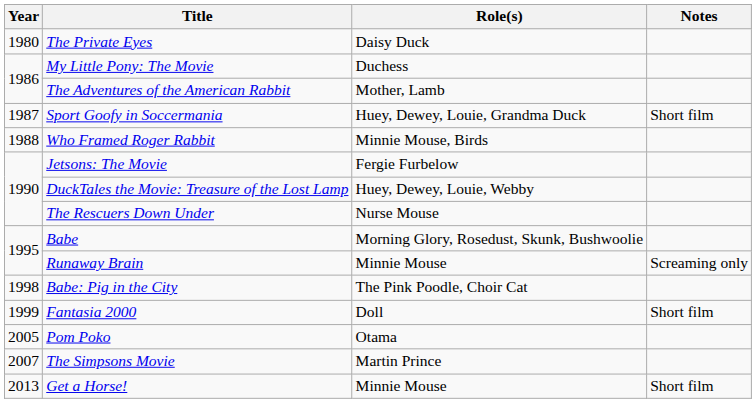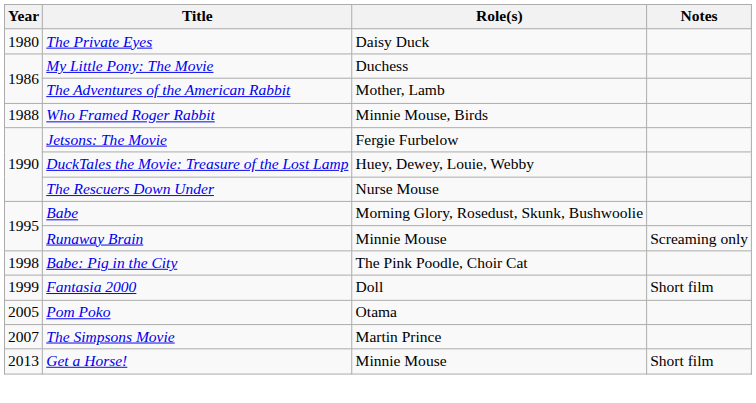 <table class = "wikitable sortable">
 <tr>
 <th>Year</th>
 <th>Title</th>
 <th>Role(s)</th>
 <th>Notes</th>
 </tr>
 <tr>
 <td>1980</td>
 <td><em><a href='#'>The Private Eyes</a></em></td>
 <td>Daisy Duck</td>
 <td></td>
 </tr>
 <tr>
 <td rowspan=2>1986</td>
 <td><em><a href='#'>My Little Pony: The Movie</a></em></td>
 <td>Duchess</td>
 <td></td>
 </tr>
 <tr>
 <td><em><a href='#'>The Adventures of the American Rabbit</a></em></td>
 <td>Mother, Lamb</td>
 <td></td>
-</tr>
-<tr>
-<td>1987</td>
-<td><em><a href='#'>Sport Goofy in Soccermania</a></em></td>
-<td>Huey, Dewey, Louie, Grandma Duck</td>
-<td>Short film</td>
 </tr>
 <tr>
 <td>1988</td>
 <td><em><a href='#'>Who Framed Roger Rabbit</a></em></td>
 <td>Minnie Mouse, Birds</td>
 <td></td>
 </tr>
 <tr>
 <td rowspan=3>1990</td>
 <td><em><a href='#'>Jetsons: The Movie</a></em></td>
 <td>Fergie Furbelow</td>
 <td></td>
 </tr>
 <tr>
 <td><em><a href='#'>DuckTales the Movie: Treasure of the Lost Lamp</a></em></td>
 <td>Huey, Dewey, Louie, Webby</td>
 <td></td>
 </tr>
 <tr>
 <td><em><a href='#'>The Rescuers Down Under</a></em></td>
 <td>Nurse Mouse</td>
 <td></td>
 </tr>
 <tr>
 <td rowspan=2>1995</td>
 <td><em><a href='#'>Babe</a></em></td>
 <td>Morning Glory, Rosedust, Skunk, Bushwoolie</td>
 <td></td>
 </tr>
 <tr>
 <td><em><a href='#'>Runaway Brain</a></em></td>
 <td>Minnie Mouse</td>
 <td>Screaming only</td>
 </tr>
 <tr>
 <td>1998</td>
 <td><em><a href='#'>Babe: Pig in the City</a></em></td>
 <td>The Pink Poodle, Choir Cat</td>
 <td></td>
 </tr>
 <tr>
 <td>1999</td>
 <td><em><a href='#'>Fantasia 2000</a></em></td>
 <td>Doll</td>
 <td>Short film</td>
 </tr>
 <tr>
 <td>2005</td>
 <td><em><a href='#'>Pom Poko</a></em></td>
 <td>Otama</td>
 <td></td>
 </tr>
 <tr>
 <td>2007</td>
 <td><em><a href='#'>The Simpsons Movie</a></em></td>
 <td>Martin Prince</td>
 <td></td>
 </tr>
 <tr>
 <td>2013</td>
 <td><em><a href='#'>Get a Horse!</a></td>
 <td>Minnie Mouse</td>
 <td>Short film</td>
 </tr>
 </table>
